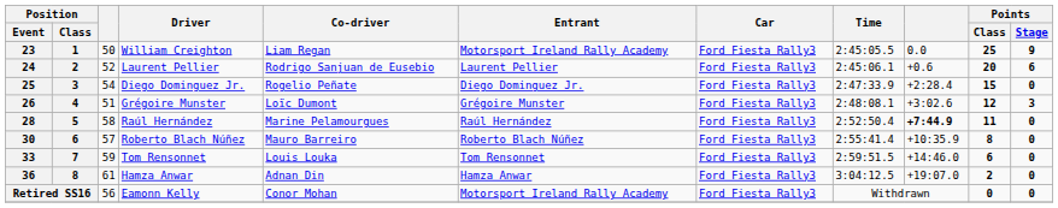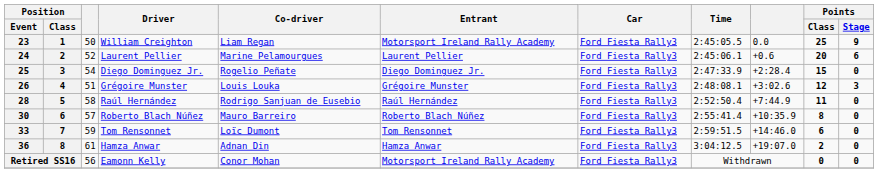 <table class="wikitable" width=85% style="font-size: 85%;">
 <tr>
 <th colspan="2">Position</th>
 <th rowspan="2"></th>
 <th rowspan="2">Driver</th>
 <th rowspan="2">Co-driver</th>
 <th rowspan="2">Entrant</th>
 <th rowspan="2">Car</th>
 <th rowspan="2">Time</th>
 <th rowspan="2"></th>
 <th colspan="2">Points</th>
 </tr>
 <tr>
 <th>Event</th>
 <th>Class</th>
 <th>Class</th>
 <th><a href='#'>Stage</a></th>
 </tr>
 <tr>
 <th>23</th>
 <th>1</th>
 <td align="center">50</td>
 <td><a href='#'>William Creighton</a></td>
 <td><a href='#'>Liam Regan</a></td>
 <td><a href='#'>Motorsport Ireland Rally Academy</a></td>
 <td><a href='#'>Ford Fiesta Rally3</a></td>
 <td>2:45:05.5</td>
 <td>0.0</td>
 <td align="center"><strong>25</strong></td>
 <td align="center"><strong>9</strong></td>
 </tr>
 <tr>
 <th>24</th>
 <th>2</th>
 <td align="center">52</td>
 <td><a href='#'>Laurent Pellier</a></td>
-<td><a href='#'>Rodrigo Sanjuan de Eusebio</a></td>
+<td><a href='#'>Marine Pelamourgues</a></td>
 <td><a href='#'>Laurent Pellier</a></td>
 <td><a href='#'>Ford Fiesta Rally3</a></td>
 <td>2:45:06.1</td>
 <td>+0.6</td>
 <td align="center"><strong>20</strong></td>
 <td align="center"><strong>6</strong></td>
 </tr>
 <tr>
 <th>25</th>
 <th>3</th>
 <td align="center">54</td>
 <td><a href='#'>Diego Dominguez Jr.</a></td>
 <td><a href='#'>Rogelio Peñate</a></td>
 <td><a href='#'>Diego Dominguez Jr.</a></td>
 <td><a href='#'>Ford Fiesta Rally3</a></td>
 <td>2:47:33.9</td>
 <td>+2:28.4</td>
 <td align="center"><strong>15</strong></td>
 <td align="center"><strong>0</strong></td>
 </tr>
 <tr>
 <th>26</th>
 <th>4</th>
 <td align="center">51</td>
 <td><a href='#'>Grégoire Munster</a></td>
-<td><a href='#'>Loïc Dumont</a></td>
+<td><a href='#'>Louis Louka</a></td>
 <td><a href='#'>Grégoire Munster</a></td>
 <td><a href='#'>Ford Fiesta Rally3</a></td>
 <td>2:48:08.1</td>
 <td>+3:02.6</td>
 <td align="center"><strong>12</strong></td>
 <td align="center"><strong>3</strong></td>
 </tr>
 <tr>
 <th>28</th>
 <th>5</th>
 <td align="center">58</td>
 <td><a href='#'>Raúl Hernández</a></td>
-<td><a href='#'>Marine Pelamourgues</a></td>
+<td><a href='#'>Rodrigo Sanjuan de Eusebio</a></td>
 <td><a href='#'>Raúl Hernández</a></td>
 <td><a href='#'>Ford Fiesta Rally3</a></td>
 <td>2:52:50.4</td>
-<td><strong>+7:44.9</strong></td>
+<td>+7:44.9</td>
 <td align="center"><strong>11</strong></td>
 <td align="center"><strong>0</strong></td>
 </tr>
 <tr>
 <th>30</th>
 <th>6</th>
 <td align="center">57</td>
 <td><a href='#'>Roberto Blach Núñez</a></td>
 <td><a href='#'>Mauro Barreiro</a></td>
 <td><a href='#'>Roberto Blach Núñez</a></td>
 <td><a href='#'>Ford Fiesta Rally3</a></td>
 <td>2:55:41.4</td>
 <td>+10:35.9</td>
 <td align="center"><strong>8</strong></td>
 <td align="center"><strong>0</strong></td>
 </tr>
 <tr>
 <th>33</th>
 <th>7</th>
 <td align="center">59</td>
 <td><a href='#'>Tom Rensonnet</a></td>
-<td><a href='#'>Louis Louka</a></td>
+<td><a href='#'>Loïc Dumont</a></td>
 <td><a href='#'>Tom Rensonnet</a></td>
 <td><a href='#'>Ford Fiesta Rally3</a></td>
 <td>2:59:51.5</td>
 <td>+14:46.0</td>
 <td align="center"><strong>6</strong></td>
 <td align="center"><strong>0</strong></td>
 </tr>
 <tr>
 <th>36</th>
 <th>8</th>
 <td align="center">61</td>
 <td><a href='#'>Hamza Anwar</a></td>
 <td><a href='#'>Adnan Din</a></td>
 <td><a href='#'>Hamza Anwar</a></td>
 <td><a href='#'>Ford Fiesta Rally3</a></td>
 <td>3:04:12.5</td>
 <td>+19:07.0</td>
 <td align="center"><strong>2</strong></td>
 <td align="center"><strong>0</strong></td>
 </tr>
 <tr>
 <th colspan="2">Retired SS16</th>
 <td align="center">56</td>
 <td><a href='#'>Eamonn Kelly</a></td>
 <td><a href='#'>Conor Mohan</a></td>
 <td><a href='#'>Motorsport Ireland Rally Academy</a></td>
 <td><a href='#'>Ford Fiesta Rally3</a></td>
 <td align="center" colspan="2">Withdrawn</td>
 <td align="center"><strong>0</strong></td>
 <td align="center"><strong>0</strong></td>
 </tr>
 <tr>
 </tr>
 </table>
